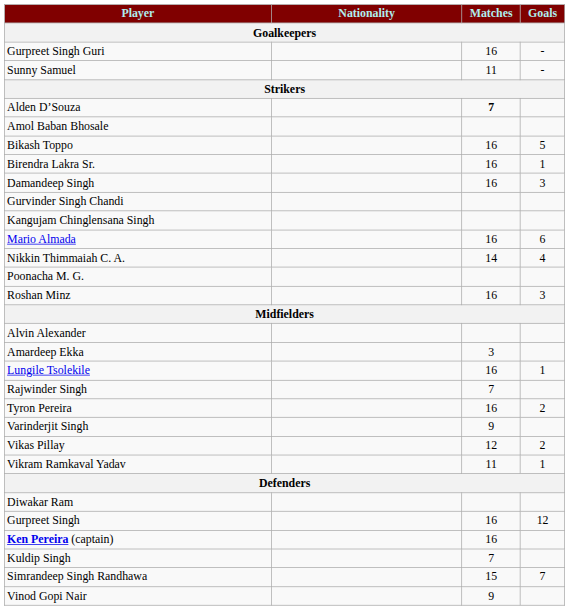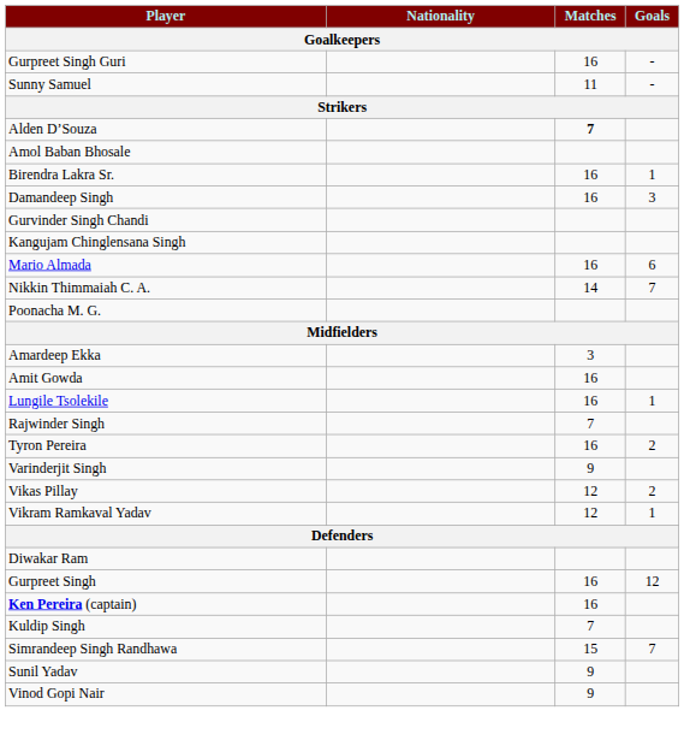 <table class="wikitable" style="width:60%; text-align:center;">
 <tr>
 <th width=35%; style="background: #800000; color:#AFEEEE;">Player</th>
 <th width=25%; style="background: #800000; color:#AFEEEE;">Nationality</th>
 <th width=5%; style="background: #800000; color:#AFEEEE;">Matches</th>
 <th width=5%; style="background: #800000; color:#AFEEEE;">Goals</th>
 </tr>
 <tr>
 <th colspan="4">Goalkeepers</th>
 </tr>
 <tr>
 <td style="text-align:left">Gurpreet Singh Guri</td>
 <td style="text-align:left"></td>
 <td>16</td>
 <td>-</td>
 </tr>
 <tr>
 <td style="text-align:left">Sunny Samuel</td>
 <td style="text-align:left"></td>
 <td>11</td>
 <td>-</td>
 </tr>
 <tr>
 <th colspan="4">Strikers</th>
 </tr>
 <tr>
 <td style="text-align:left">Alden D’Souza</td>
 <td style="text-align:left"></td>
 <td><strong>7</strong></td>
 <td></td>
 </tr>
 <tr>
 <td style="text-align:left">Amol Baban Bhosale</td>
 <td style="text-align:left"></td>
 <td></td>
 <td></td>
 </tr>
 <tr>
-<td style="text-align:left">Bikash Toppo</td>
-<td style="text-align:left"></td>
-<td>16</td>
-<td>5</td>
-</tr>
-<tr>
 <td style="text-align:left">Birendra Lakra Sr.</td>
 <td style="text-align:left"></td>
 <td>16</td>
 <td>1</td>
 </tr>
 <tr>
 <td style="text-align:left">Damandeep Singh</td>
 <td style="text-align:left"></td>
 <td>16</td>
 <td>3</td>
 </tr>
 <tr>
 <td style="text-align:left">Gurvinder Singh Chandi</td>
 <td style="text-align:left"></td>
 <td></td>
 <td></td>
 </tr>
 <tr>
 <td style="text-align:left">Kangujam Chinglensana Singh</td>
 <td style="text-align:left"></td>
 <td></td>
 <td></td>
 </tr>
 <tr>
 <td style="text-align:left"><a href='#'>Mario Almada</a></td>
 <td style="text-align:left"></td>
 <td>16</td>
 <td>6</td>
 </tr>
 <tr>
 <td style="text-align:left">Nikkin Thimmaiah C. A.</td>
 <td style="text-align:left"></td>
 <td>14</td>
-<td>4</td>
+<td>7</td>
 </tr>
 <tr>
 <td style="text-align:left">Poonacha M. G.</td>
 <td style="text-align:left"></td>
 <td></td>
 <td></td>
 </tr>
 <tr>
-<td style="text-align:left">Roshan Minz</td>
-<td style="text-align:left"></td>
-<td>16</td>
-<td>3</td>
-</tr>
-<tr>
 <th colspan="4">Midfielders</th>
-</tr>
-<tr>
-<td style="text-align:left">Alvin Alexander</td>
-<td style="text-align:left"></td>
-<td></td>
-<td></td>
 </tr>
 <tr>
 <td style="text-align:left">Amardeep Ekka</td>
 <td style="text-align:left"></td>
 <td>3</td>
+<td></td>
+</tr>
+<tr>
+<td style="text-align:left">Amit Gowda</td>
+<td style="text-align:left"></td>
+<td>16</td>
 <td></td>
 </tr>
 <tr>
 <td style="text-align:left"><a href='#'>Lungile Tsolekile</a></td>
 <td style="text-align:left"></td>
 <td>16</td>
 <td>1</td>
 </tr>
 <tr>
 <td style="text-align:left">Rajwinder Singh</td>
 <td style="text-align:left"></td>
 <td>7</td>
 <td></td>
 </tr>
 <tr>
 <td style="text-align:left">Tyron Pereira</td>
 <td style="text-align:left"></td>
 <td>16</td>
 <td>2</td>
 </tr>
 <tr>
 <td style="text-align:left">Varinderjit Singh</td>
 <td style="text-align:left"></td>
 <td>9</td>
 <td></td>
 </tr>
 <tr>
 <td style="text-align:left">Vikas Pillay</td>
 <td style="text-align:left"></td>
 <td>12</td>
 <td>2</td>
 </tr>
 <tr>
 <td style="text-align:left">Vikram Ramkaval Yadav</td>
 <td style="text-align:left"></td>
-<td>11</td>
+<td>12</td>
 <td>1</td>
 </tr>
 <tr>
 <th colspan="4">Defenders</th>
 </tr>
 <tr>
 <td style="text-align:left">Diwakar Ram</td>
 <td style="text-align:left"></td>
 <td></td>
 <td></td>
 </tr>
 <tr>
 <td style="text-align:left">Gurpreet Singh</td>
 <td style="text-align:left"></td>
 <td>16</td>
 <td>12</td>
 </tr>
 <tr>
 <td style="text-align:left"><strong><a href='#'>Ken Pereira</a></strong> (captain)</td>
 <td style="text-align:left"></td>
 <td>16</td>
 <td></td>
 </tr>
 <tr>
 <td style="text-align:left">Kuldip Singh</td>
 <td style="text-align:left"></td>
 <td>7</td>
 <td></td>
 </tr>
 <tr>
 <td style="text-align:left">Simrandeep Singh Randhawa</td>
 <td style="text-align:left"></td>
 <td>15</td>
 <td>7</td>
 </tr>
 <tr>
+<td style="text-align:left">Sunil Yadav</td>
+<td style="text-align:left"></td>
+<td>9</td>
+<td></td>
+</tr>
+<tr>
 <td style="text-align:left">Vinod Gopi Nair</td>
 <td style="text-align:left"></td>
 <td>9</td>
 <td></td>
 </tr>
 </table>
